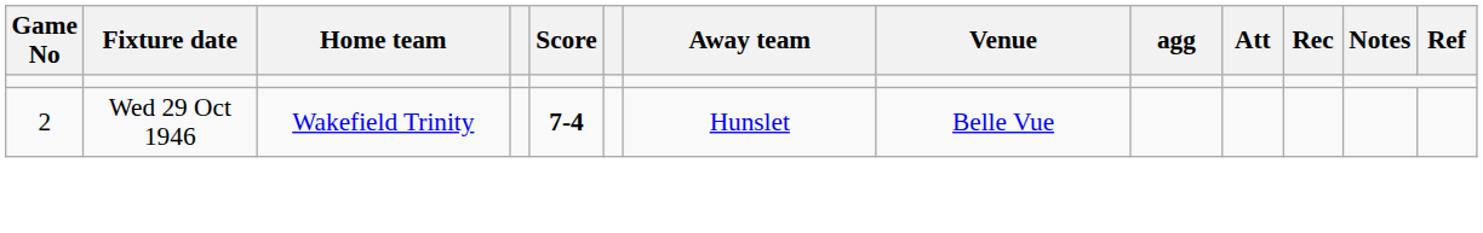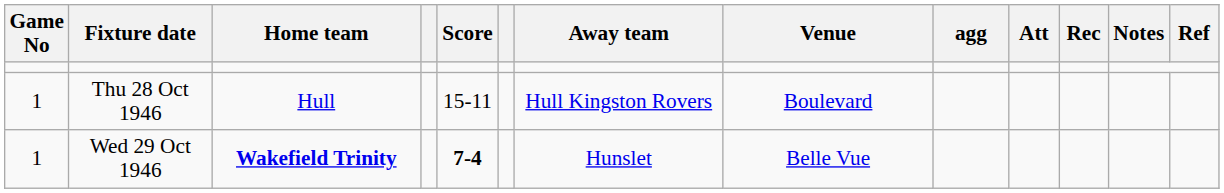 <table class="wikitable" style="text-align:center;">
 <tr>
 <th width=20 abbr="No">Game No</th>
 <th width=100 abbr="Date">Fixture date</th>
 <th width=150 abbr="Home team">Home team</th>
 <th width=5 abbr="space"></th>
 <th width=20 abbr="Score">Score</th>
 <th width=5 abbr="space"></th>
 <th width=150 abbr="Away team">Away team</th>
 <th width=150 abbr="Venue">Venue</th>
 <th width=50 abbr="agg">agg</th>
 <th width=30 abbr="Att">Att</th>
 <th width=30 abbr="Rec">Rec</th>
 <th width=20 abbr="Notes">Notes</th>
 <th width=30 abbr="Ref">Ref</th>
 </tr>
 <tr>
 <td></td>
 <td></td>
 <td></td>
 <td></td>
 <td></td>
 <td></td>
 <td></td>
 <td></td>
 <td></td>
 <td></td>
 <td></td>
 </tr>
 <tr>
-<td>2</td>
+<td>1</td>
+<td>Thu 28 Oct 1946</td>
+<td><a href='#'>Hull</a></td>
+<td></td>
+<td>15-11</td>
+<td></td>
+<td><a href='#'>Hull Kingston Rovers</a></td>
+<td><a href='#'>Boulevard</a></td>
+<td></td>
+<td></td>
+<td></td>
+<td></td>
+<td></td>
+</tr>
+<tr>
+<td>1</td>
 <td>Wed 29 Oct 1946</td>
-<td><a href='#'>Wakefield Trinity</a></td>
+<td><strong><a href='#'>Wakefield Trinity</a></strong></td>
 <td></td>
 <td><strong>7-4</strong></td>
 <td></td>
 <td><a href='#'>Hunslet</a></td>
 <td><a href='#'>Belle Vue</a></td>
 <td></td>
 <td></td>
 <td></td>
 <td></td>
 <td></td>
 </tr>
 </table>
